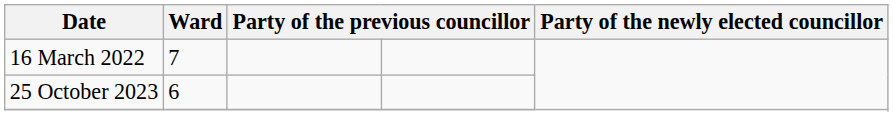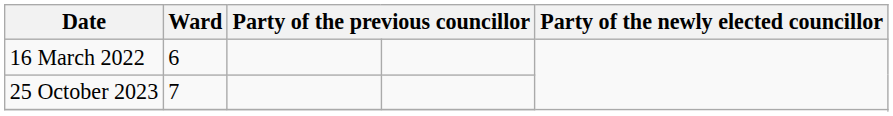 <table class="wikitable">
 <tr>
 <th>Date</th>
 <th>Ward</th>
 <th colspan=2>Party of the previous councillor</th>
 <th colspan=2>Party of the newly elected councillor</th>
 </tr>
 <tr>
 <td>16 March 2022</td>
-<td>7</td>
+<td>6</td>
 <td></td>
 <td></td>
 </tr>
 <tr>
 <td>25 October 2023</td>
-<td>6</td>
+<td>7</td>
 <td></td>
 <td></td>
 </tr>
 <tr>
 </tr>
 </table>
